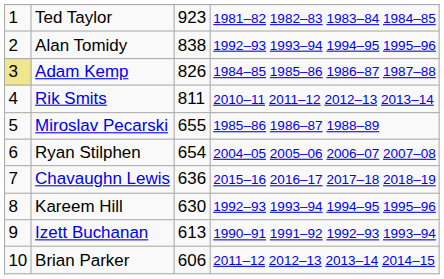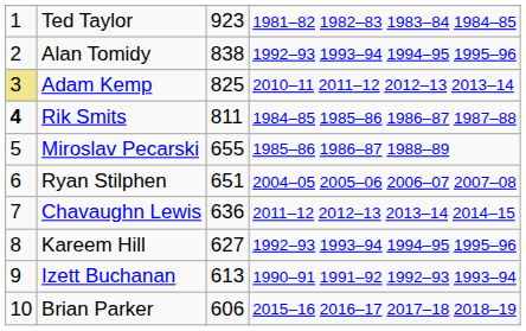 <table class="wikitable">
 <tr>
 </tr>
 <tr>
 <td>1</td>
 <td>Ted Taylor</td>
 <td>923</td>
 <td style="font-size:80%;"><a href='#'>1981–82</a> <a href='#'>1982–83</a> <a href='#'>1983–84</a> <a href='#'>1984–85</a></td>
 </tr>
 <tr>
 <td>2</td>
 <td>Alan Tomidy</td>
 <td>838</td>
 <td style="font-size:80%;"><a href='#'>1992–93</a> <a href='#'>1993–94</a> <a href='#'>1994–95</a> <a href='#'>1995–96</a></td>
 </tr>
 <tr>
 <td style="background: khaki;">3</td>
 <td><a href='#'>Adam Kemp</a></td>
-<td>826</td>
-<td style="font-size:80%;"><a href='#'>1984–85</a> <a href='#'>1985–86</a> <a href='#'>1986–87</a> <a href='#'>1987–88</a></td>
+<td>825</td>
+<td style="font-size:80%;"><a href='#'>2010–11</a> <a href='#'>2011–12</a> <a href='#'>2012–13</a> <a href='#'>2013–14</a></td>
 </tr>
 <tr>
-<td>4</td>
+<td><strong>4</strong></td>
 <td><a href='#'>Rik Smits</a></td>
 <td>811</td>
-<td style="font-size:80%;"><a href='#'>2010–11</a> <a href='#'>2011–12</a> <a href='#'>2012–13</a> <a href='#'>2013–14</a></td>
+<td style="font-size:80%;"><a href='#'>1984–85</a> <a href='#'>1985–86</a> <a href='#'>1986–87</a> <a href='#'>1987–88</a></td>
 </tr>
 <tr>
 <td>5</td>
 <td><a href='#'>Miroslav Pecarski</a></td>
 <td>655</td>
 <td style="font-size:80%;"><a href='#'>1985–86</a> <a href='#'>1986–87</a> <a href='#'>1988–89</a></td>
 </tr>
 <tr>
 <td>6</td>
 <td>Ryan Stilphen</td>
-<td>654</td>
+<td>651</td>
 <td style="font-size:80%;"><a href='#'>2004–05</a> <a href='#'>2005–06</a> <a href='#'>2006–07</a> <a href='#'>2007–08</a></td>
 </tr>
 <tr>
 <td>7</td>
 <td><a href='#'>Chavaughn Lewis</a></td>
 <td>636</td>
-<td style="font-size:80%;"><a href='#'>2015–16</a> <a href='#'>2016–17</a> <a href='#'>2017–18</a> <a href='#'>2018–19</a></td>
+<td style="font-size:80%;"><a href='#'>2011–12</a> <a href='#'>2012–13</a> <a href='#'>2013–14</a> <a href='#'>2014–15</a></td>
 </tr>
 <tr>
 <td>8</td>
 <td>Kareem Hill</td>
-<td>630</td>
+<td>627</td>
 <td style="font-size:80%;"><a href='#'>1992–93</a> <a href='#'>1993–94</a> <a href='#'>1994–95</a> <a href='#'>1995–96</a></td>
 </tr>
 <tr>
 <td>9</td>
 <td><a href='#'>Izett Buchanan</a></td>
 <td>613</td>
 <td style="font-size:80%;"><a href='#'>1990–91</a> <a href='#'>1991–92</a> <a href='#'>1992–93</a> <a href='#'>1993–94</a></td>
 </tr>
 <tr>
 <td>10</td>
 <td>Brian Parker</td>
 <td>606</td>
-<td style="font-size:80%;"><a href='#'>2011–12</a> <a href='#'>2012–13</a> <a href='#'>2013–14</a> <a href='#'>2014–15</a></td>
+<td style="font-size:80%;"><a href='#'>2015–16</a> <a href='#'>2016–17</a> <a href='#'>2017–18</a> <a href='#'>2018–19</a></td>
 </tr>
 </table>
